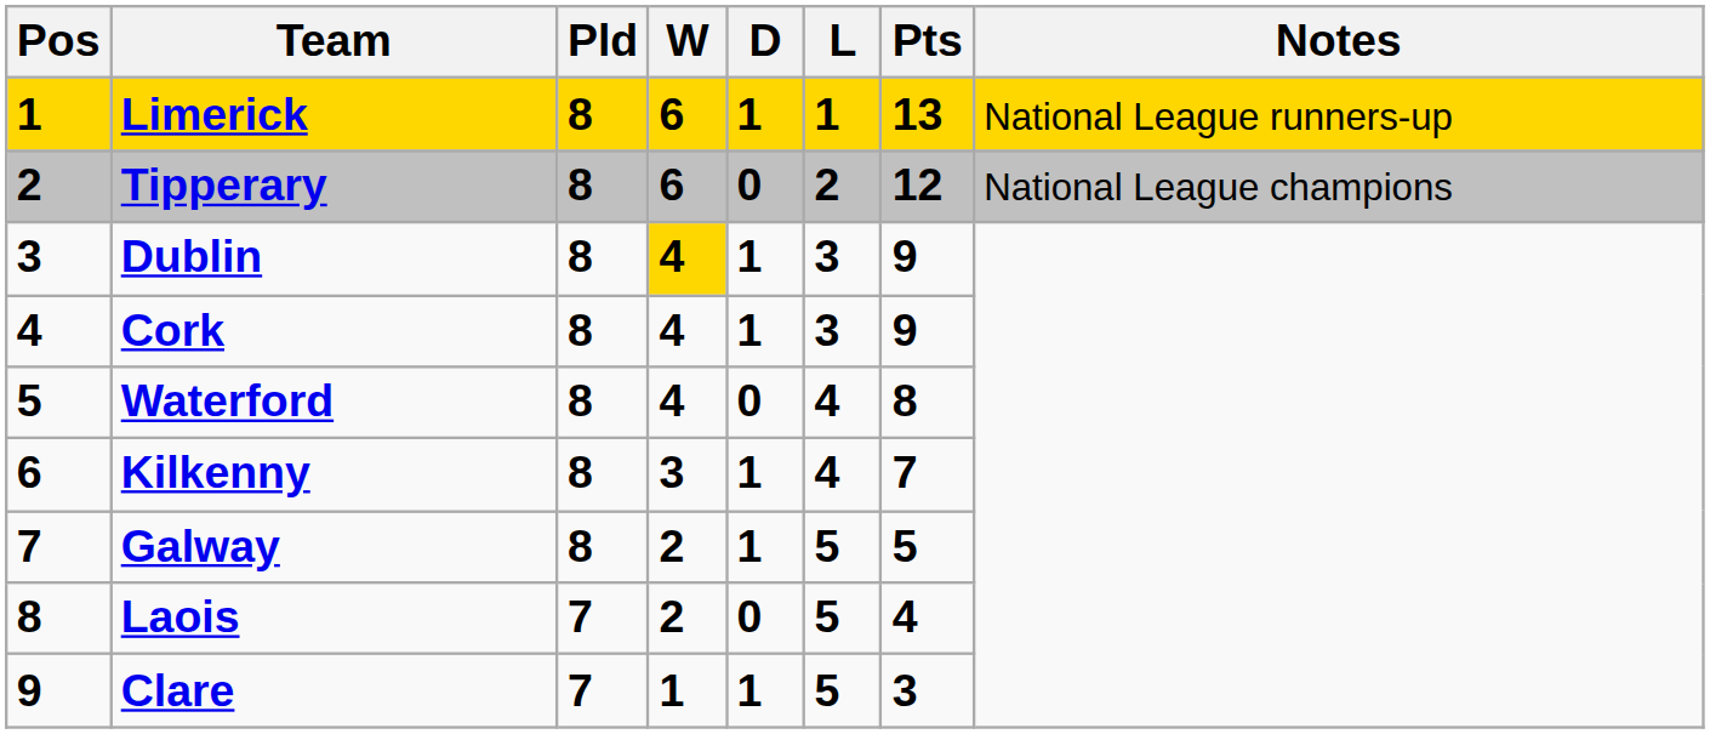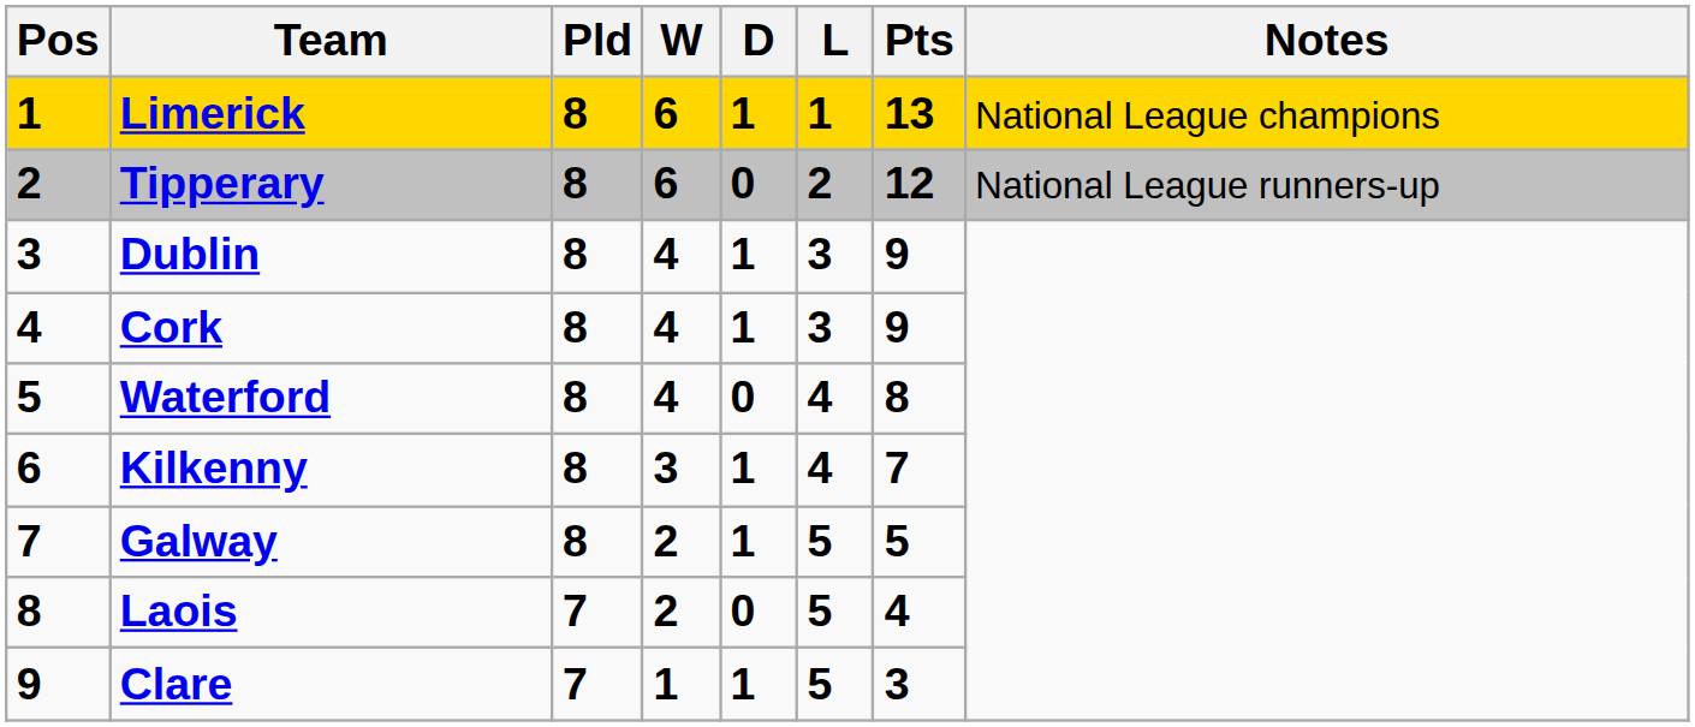 <table class="wikitable" style="text-align: centre;">
 <tr>
 <th width=20>Pos</th>
 <th width=150>Team</th>
 <th width=20>Pld</th>
 <th width=20>W</th>
 <th width=20>D</th>
 <th width=20>L</th>
 <th width=20>Pts</th>
 <th width=250>Notes</th>
 </tr>
 <tr style="background:gold;">
 <td><strong>1</strong></td>
 <td align=left><strong> <a href='#'>Limerick</a> </strong></td>
 <td><strong>8</strong></td>
 <td><strong>6</strong></td>
 <td><strong>1</strong></td>
 <td><strong>1</strong></td>
 <td><strong>13</strong></td>
-<td><small>National League runners-up</small></td>
+<td><small>National League champions</small></td>
 </tr>
 <tr style="background:silver;">
 <td><strong>2</strong></td>
 <td align=left><strong> <a href='#'>Tipperary</a> </strong></td>
 <td><strong>8</strong></td>
 <td><strong>6</strong></td>
 <td><strong>0</strong></td>
 <td><strong>2</strong></td>
 <td><strong>12</strong></td>
-<td><small>National League champions</small></td>
+<td><small>National League runners-up</small></td>
 </tr>
 <tr style>
 <td><strong>3</strong></td>
 <td align=left><strong> <a href='#'>Dublin</a> </strong></td>
 <td><strong>8</strong></td>
-<td style="background: gold;"><strong>4</strong></td>
+<td><strong>4</strong></td>
 <td><strong>1</strong></td>
 <td><strong>3</strong></td>
 <td><strong>9</strong></td>
 </tr>
 <tr style>
 <td><strong>4</strong></td>
 <td align=left><strong> <a href='#'>Cork</a> </strong></td>
 <td><strong>8</strong></td>
 <td><strong>4</strong></td>
 <td><strong>1</strong></td>
 <td><strong>3</strong></td>
 <td><strong>9</strong></td>
 </tr>
 <tr style>
 <td><strong>5</strong></td>
 <td align=left><strong> <a href='#'>Waterford</a> </strong></td>
 <td><strong>8</strong></td>
 <td><strong>4</strong></td>
 <td><strong>0</strong></td>
 <td><strong>4</strong></td>
 <td><strong>8</strong></td>
 </tr>
 <tr style>
 <td><strong>6</strong></td>
 <td align=left><strong> <a href='#'>Kilkenny</a> </strong></td>
 <td><strong>8</strong></td>
 <td><strong>3</strong></td>
 <td><strong>1</strong></td>
 <td><strong>4</strong></td>
 <td><strong>7</strong></td>
 </tr>
 <tr style>
 <td><strong>7</strong></td>
 <td align=left><strong> <a href='#'>Galway</a> </strong></td>
 <td><strong>8</strong></td>
 <td><strong>2</strong></td>
 <td><strong>1</strong></td>
 <td><strong>5</strong></td>
 <td><strong>5</strong></td>
 </tr>
 <tr style>
 <td><strong>8</strong></td>
 <td align=left><strong> <a href='#'>Laois</a> </strong></td>
 <td><strong>7</strong></td>
 <td><strong>2</strong></td>
 <td><strong>0</strong></td>
 <td><strong>5</strong></td>
 <td><strong>4</strong></td>
 </tr>
 <tr style>
 <td><strong>9</strong></td>
 <td align=left><strong> <a href='#'>Clare</a> </strong></td>
 <td><strong>7</strong></td>
 <td><strong>1</strong></td>
 <td><strong>1</strong></td>
 <td><strong>5</strong></td>
 <td><strong>3</strong></td>
 </tr>
 </table>
